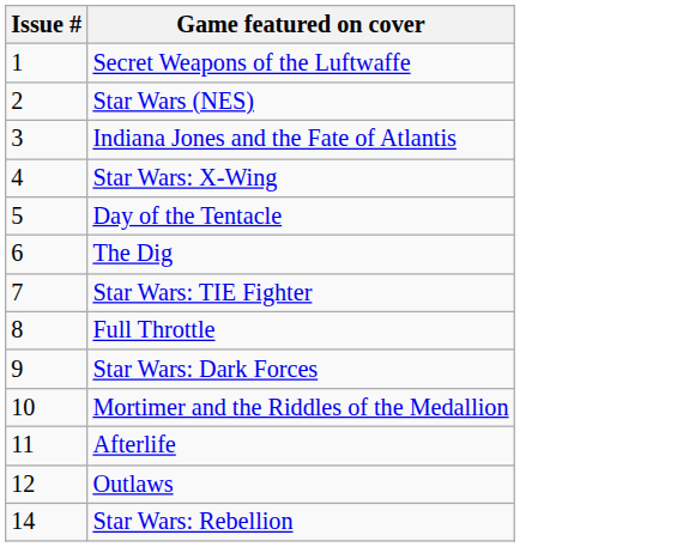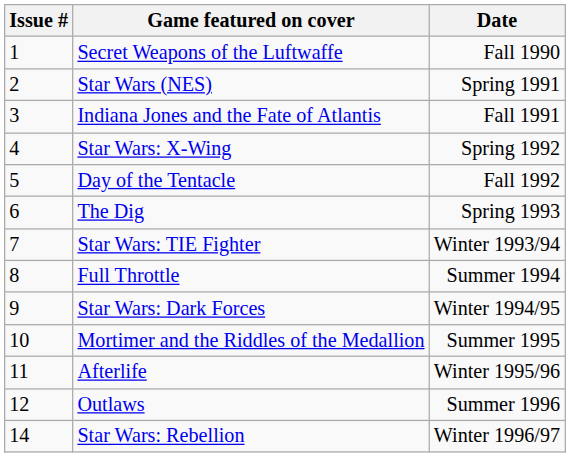 <table class="wikitable">
 <tr>
 <th>Issue #</th>
 <th>Game featured on cover</th>
+<th>Date</th>
 </tr>
 <tr>
 <td>1</td>
 <td><a href='#'>Secret Weapons of the Luftwaffe</a></td>
+<td align="right">Fall 1990</td>
 </tr>
 <tr>
 <td>2</td>
 <td><a href='#'>Star Wars (NES)</a></td>
+<td align="right">Spring 1991</td>
 </tr>
 <tr>
 <td>3</td>
 <td><a href='#'>Indiana Jones and the Fate of Atlantis</a></td>
+<td align="right">Fall 1991</td>
 </tr>
 <tr>
 <td>4</td>
 <td><a href='#'>Star Wars: X-Wing</a></td>
+<td align="right">Spring 1992</td>
 </tr>
 <tr>
 <td>5</td>
 <td><a href='#'>Day of the Tentacle</a></td>
+<td align="right">Fall 1992</td>
 </tr>
 <tr>
 <td>6</td>
 <td><a href='#'>The Dig</a></td>
+<td align="right">Spring 1993</td>
 </tr>
 <tr>
 <td>7</td>
 <td><a href='#'>Star Wars: TIE Fighter</a></td>
+<td align="right">Winter 1993/94</td>
 </tr>
 <tr>
 <td>8</td>
 <td><a href='#'>Full Throttle</a></td>
+<td align="right">Summer 1994</td>
 </tr>
 <tr>
 <td>9</td>
 <td><a href='#'>Star Wars: Dark Forces</a></td>
+<td align="right">Winter 1994/95</td>
 </tr>
 <tr>
 <td>10</td>
 <td><a href='#'>Mortimer and the Riddles of the Medallion</a></td>
+<td align="right">Summer 1995</td>
 </tr>
 <tr>
 <td>11</td>
 <td><a href='#'>Afterlife</a></td>
+<td align="right">Winter 1995/96</td>
 </tr>
 <tr>
 <td>12</td>
 <td><a href='#'>Outlaws</a></td>
+<td align="right">Summer 1996</td>
 </tr>
 <tr>
 <td>14</td>
 <td><a href='#'>Star Wars: Rebellion</a></td>
+<td align="right">Winter 1996/97</td>
 </tr>
 </table>
